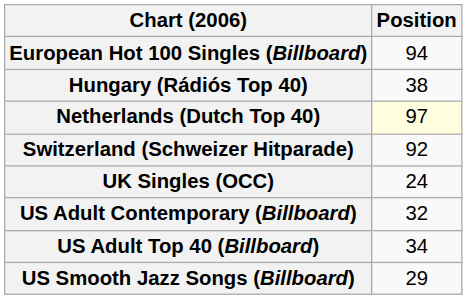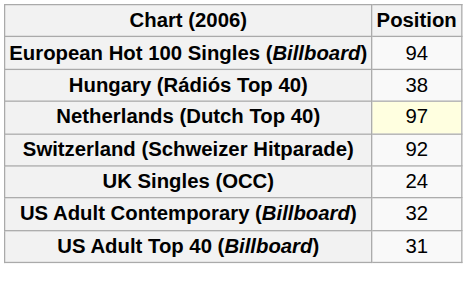 <table class="wikitable sortable plainrowheaders" style="text-align:center">
 <tr>
 <th scope="col">Chart (2006)</th>
 <th scope="col">Position</th>
 </tr>
 <tr>
 <th scope="row">European Hot 100 Singles (<em>Billboard</em>)</th>
 <td>94</td>
 </tr>
 <tr>
 <th scope="row">Hungary (Rádiós Top 40)</th>
 <td>38</td>
 </tr>
 <tr>
 <th scope="row">Netherlands (Dutch Top 40)</th>
 <td style="background: lightyellow;">97</td>
 </tr>
 <tr>
 <th scope="row">Switzerland (Schweizer Hitparade)</th>
 <td>92</td>
 </tr>
 <tr>
 <th scope="row">UK Singles (OCC)</th>
 <td>24</td>
 </tr>
 <tr>
 <th scope="row">US Adult Contemporary (<em>Billboard</em>)</th>
 <td>32</td>
 </tr>
 <tr>
 <th scope="row">US Adult Top 40 (<em>Billboard</em>)</th>
-<td>34</td>
-</tr>
-<tr>
-<th scope="row">US Smooth Jazz Songs (<em>Billboard</em>)</th>
-<td>29</td>
+<td>31</td>
 </tr>
 </table>
